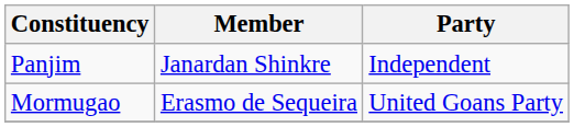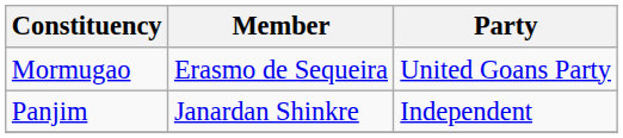 <table class="wikitable sortable">
 <tr>
 <th>Constituency</th>
 <th>Member</th>
 <th>Party</th>
 </tr>
 <tr>
+<td><a href='#'>Mormugao</a></td>
+<td><a href='#'>Erasmo de Sequeira</a></td>
+<td><a href='#'>United Goans Party</a></td>
+</tr>
+<tr>
 <td><a href='#'>Panjim</a></td>
 <td><a href='#'>Janardan Shinkre</a></td>
 <td><a href='#'>Independent</a></td>
 </tr>
 <tr>
-<td><a href='#'>Mormugao</a></td>
-<td><a href='#'>Erasmo de Sequeira</a></td>
-<td><a href='#'>United Goans Party</a></td>
-</tr>
-<tr>
 </tr>
 </table>
